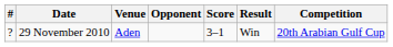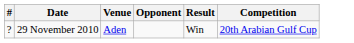 <table class="wikitable">
 <tr>
 <th>#</th>
 <th>Date</th>
 <th>Venue</th>
 <th>Opponent</th>
-<th>Score</th>
 <th>Result</th>
 <th>Competition</th>
 </tr>
 <tr>
 <td>?</td>
 <td>29 November 2010</td>
 <td><a href='#'>Aden</a></td>
 <td></td>
-<td>3–1</td>
 <td>Win</td>
 <td><a href='#'>20th Arabian Gulf Cup</a></td>
 </tr>
 </table>
